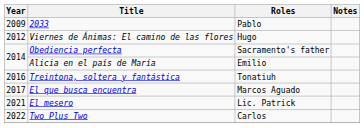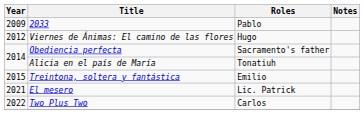 <table class="wikitable sortable">
 <tr>
 <th>Year</th>
 <th>Title</th>
 <th>Roles</th>
 <th>Notes</th>
 </tr>
 <tr>
 <td>2009</td>
 <td><em><a href='#'>2033</a></em></td>
 <td>Pablo</td>
 <td></td>
 </tr>
 <tr>
 <td>2012</td>
 <td><em>Viernes de Ánimas: El camino de las flores</em></td>
 <td>Hugo</td>
 <td></td>
 </tr>
 <tr>
 <td rowspan="2">2014</td>
 <td><em><a href='#'>Obediencia perfecta</a></em></td>
 <td>Sacramento's father</td>
 <td></td>
 </tr>
 <tr>
 <td><em>Alicia en el país de María</em></td>
-<td>Emilio</td>
-<td></td>
-</tr>
-<tr>
-<td>2016</td>
-<td><em><a href='#'>Treintona, soltera y fantástica</a></em></td>
 <td>Tonatiuh</td>
 <td></td>
 </tr>
 <tr>
-<td>2017</td>
-<td><em><a href='#'>El que busca encuentra</a></em></td>
-<td>Marcos Aguado</td>
+<td>2015</td>
+<td><em><a href='#'>Treintona, soltera y fantástica</a></em></td>
+<td>Emilio</td>
 <td></td>
 </tr>
 <tr>
 <td>2021</td>
 <td><em><a href='#'>El mesero</a></em></td>
 <td>Lic. Patrick</td>
 <td></td>
 </tr>
 <tr>
 <td>2022</td>
 <td><em><a href='#'>Two Plus Two</a></em></td>
 <td>Carlos</td>
 <td></td>
 </tr>
 <tr>
 </tr>
 </table>
